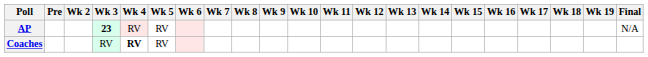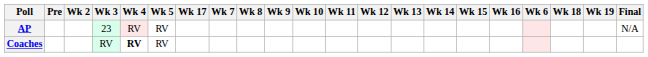 <table class="wikitable" style="white-space:nowrap;text-align:center;">
 <tr>
 <th>Poll</th>
 <th>Pre</th>
 <th>Wk 2</th>
 <th>Wk 3</th>
 <th>Wk 4</th>
 <th>Wk 5</th>
-<th>Wk 6</th>
+<th>Wk 17</th>
 <th>Wk 7</th>
 <th>Wk 8</th>
 <th>Wk 9</th>
 <th>Wk 10</th>
 <th>Wk 11</th>
 <th>Wk 12</th>
 <th>Wk 13</th>
 <th>Wk 14</th>
 <th>Wk 15</th>
 <th>Wk 16</th>
-<th>Wk 17</th>
+<th>Wk 6</th>
 <th>Wk 18</th>
 <th>Wk 19</th>
 <th>Final</th>
 </tr>
 <tr>
 <th><a href='#'>AP</a></th>
 <td style="background:#FFF;"></td>
 <td style="background:#FFF;"></td>
-<td style="background:#d8ffeb;"><strong>23</strong></td>
+<td style="background:#d8ffeb;">23</td>
 <td style="background:#ffe6e6;">RV</td>
 <td style="background:#FFF;">RV</td>
-<td style="background:#ffe6e6;"></td>
 <td style="background:#FFF;"></td>
 <td style="background:#FFF;"></td>
 <td style="background:#FFF;"></td>
 <td style="background:#FFF;"></td>
 <td style="background:#FFF;"></td>
 <td style="background:#FFF;"></td>
 <td style="background:#FFF;"></td>
 <td style="background:#FFF;"></td>
 <td style="background:#FFF;"></td>
 <td style="background:#FFF;"></td>
 <td style="background:#FFF;"></td>
+<td style="background:#ffe6e6;"></td>
 <td style="background:#FFF;"></td>
 <td style="background:#FFF;"></td>
 <td style="background:#FFF;">N/A</td>
 </tr>
 <tr>
 <th><a href='#'>Coaches</a></th>
 <td style="background:#FFF;"></td>
 <td style="background:#FFF;"></td>
 <td style="background:#d8ffeb;">RV</td>
 <td style="background:#FFF;"><strong>RV</strong></td>
 <td style="background:#FFF;">RV</td>
-<td style="background:#ffe6e6;"></td>
 <td style="background:#FFF;"></td>
 <td style="background:#FFF;"></td>
 <td style="background:#FFF;"></td>
 <td style="background:#FFF;"></td>
 <td style="background:#FFF;"></td>
 <td style="background:#FFF;"></td>
 <td style="background:#FFF;"></td>
 <td style="background:#FFF;"></td>
 <td style="background:#FFF;"></td>
 <td style="background:#FFF;"></td>
 <td style="background:#FFF;"></td>
+<td style="background:#ffe6e6;"></td>
 <td style="background:#FFF;"></td>
 <td style="background:#FFF;"></td>
 <td style="background:#FFF;"></td>
 </tr>
 </table>
